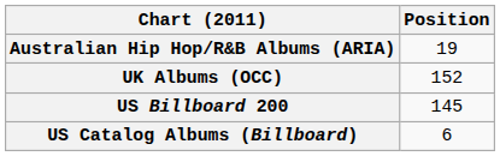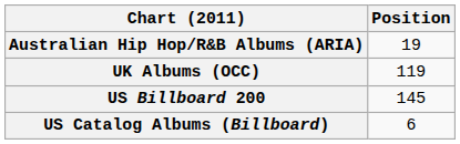 <table class="wikitable sortable plainrowheaders" style="text-align:center;">
 <tr>
 <th>Chart (2011)</th>
 <th>Position</th>
 </tr>
 <tr>
 <th scope="row">Australian Hip Hop/R&B Albums (ARIA)</th>
 <td>19</td>
 </tr>
 <tr>
 <th scope="row">UK Albums (OCC)</th>
-<td>152</td>
+<td>119</td>
 </tr>
 <tr>
 <th scope="row">US <em>Billboard</em> 200</th>
 <td>145</td>
 </tr>
 <tr>
 <th scope="row">US Catalog Albums (<em>Billboard</em>)</th>
 <td>6</td>
 </tr>
 </table>
